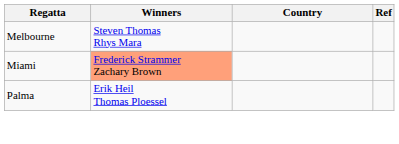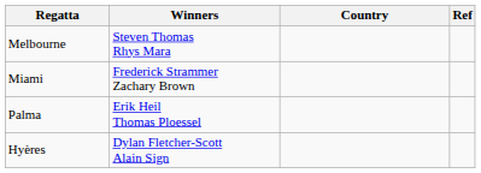 <table class="wikitable">
 <tr>
 <th width=120>Regatta</th>
 <th width=200px>Winners</th>
 <th width=200px>Country</th>
 <th>Ref</th>
 </tr>
 <tr>
 <td>Melbourne</td>
 <td><a href='#'>Steven Thomas</a><br><a href='#'>Rhys Mara</a></td>
 <td></td>
 <td></td>
 </tr>
 <tr>
 <td>Miami</td>
-<td style="background: lightsalmon;"><a href='#'>Frederick Strammer</a><br>Zachary Brown</td>
+<td><a href='#'>Frederick Strammer</a><br>Zachary Brown</td>
 <td></td>
 <td></td>
 </tr>
 <tr>
 <td>Palma</td>
 <td><a href='#'>Erik Heil</a><br><a href='#'>Thomas Ploessel</a></td>
 <td></td>
 <td></td>
 </tr>
+<tr>
+<td>Hyères</td>
+<td><a href='#'>Dylan Fletcher-Scott</a><br><a href='#'>Alain Sign</a></td>
+<td></td>
+<td></td>
+</tr>
 </table>
